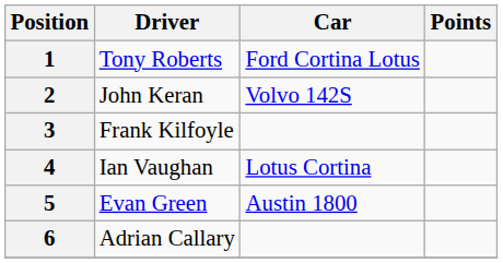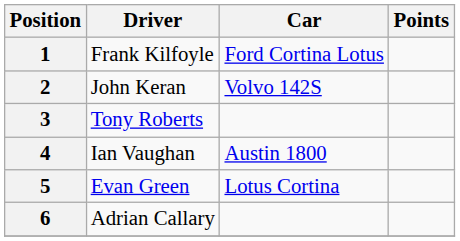 <table class="wikitable" border="1">
 <tr>
 <th>Position</th>
 <th>Driver</th>
 <th>Car</th>
 <th>Points</th>
 </tr>
 <tr>
 <th>1</th>
-<td><a href='#'>Tony Roberts</a></td>
+<td>Frank Kilfoyle</td>
 <td><a href='#'>Ford Cortina Lotus</a></td>
 <td align="center"></td>
 </tr>
 <tr>
 <th>2</th>
 <td>John Keran</td>
 <td><a href='#'>Volvo 142S</a></td>
 <td align="center"></td>
 </tr>
 <tr>
 <th>3</th>
-<td>Frank Kilfoyle</td>
+<td><a href='#'>Tony Roberts</a></td>
 <td></td>
 <td align="center"></td>
 </tr>
 <tr>
 <th>4</th>
 <td>Ian Vaughan</td>
-<td><a href='#'>Lotus Cortina</a></td>
+<td><a href='#'>Austin 1800</a></td>
 <td align="center"></td>
 </tr>
 <tr>
 <th>5</th>
 <td><a href='#'>Evan Green</a></td>
-<td><a href='#'>Austin 1800</a></td>
+<td><a href='#'>Lotus Cortina</a></td>
 <td align="center"></td>
 </tr>
 <tr>
 <th>6</th>
 <td>Adrian Callary</td>
 <td></td>
 <td align="center"></td>
 </tr>
 <tr>
 </tr>
 </table>
